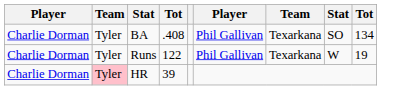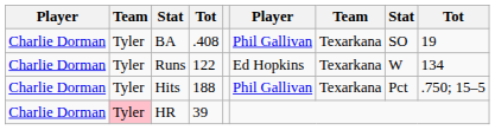 <table class="wikitable">
 <tr>
 <th>Player</th>
 <th>Team</th>
 <th>Stat</th>
 <th>Tot</th>
 <th></th>
 <th>Player</th>
 <th>Team</th>
 <th>Stat</th>
 <th>Tot</th>
 </tr>
 <tr>
 <td><a href='#'>Charlie Dorman</a></td>
 <td>Tyler</td>
 <td>BA</td>
 <td>.408</td>
 <td></td>
 <td><a href='#'>Phil Gallivan</a></td>
 <td>Texarkana</td>
 <td>SO</td>
-<td>134</td>
+<td>19</td>
 </tr>
 <tr>
 <td><a href='#'>Charlie Dorman</a></td>
 <td>Tyler</td>
 <td>Runs</td>
 <td>122</td>
 <td></td>
+<td>Ed Hopkins</td>
+<td>Texarkana</td>
+<td>W</td>
+<td>134</td>
+</tr>
+<tr>
+<td><a href='#'>Charlie Dorman</a></td>
+<td>Tyler</td>
+<td>Hits</td>
+<td>188</td>
+<td></td>
 <td><a href='#'>Phil Gallivan</a></td>
 <td>Texarkana</td>
-<td>W</td>
-<td>19</td>
+<td>Pct</td>
+<td>.750; 15–5</td>
 </tr>
 <tr>
 <td><a href='#'>Charlie Dorman</a></td>
 <td style="background: pink;">Tyler</td>
 <td>HR</td>
 <td>39</td>
 <td></td>
 </tr>
 </table>
